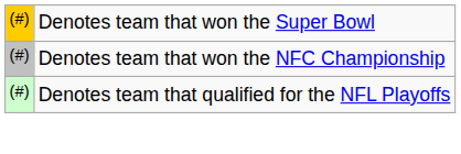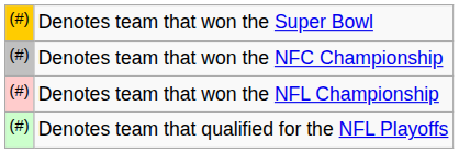 <table class="wikitable">
 <tr>
 <td width="10" align="center" bgcolor="#ffcc00"><sup>(#)</sup></td>
 <td>Denotes team that won the <a href='#'>Super Bowl</a></td>
 </tr>
 <tr>
 <td width="10" align="center" bgcolor="#c0c0c0"><sup>(#)</sup></td>
 <td>Denotes team that won the <a href='#'>NFC Championship</a></td>
 </tr>
 <tr>
+<td width="10" align="center" bgcolor="#ffcccc"><sup>(#)</sup></td>
+<td>Denotes team that won the <a href='#'>NFL Championship</a></td>
+</tr>
+<tr>
 <td width="10" align="center" bgcolor="#ccffcc"><sup>(#)</sup></td>
 <td>Denotes team that qualified for the <a href='#'>NFL Playoffs</a></td>
 </tr>
 </table>
